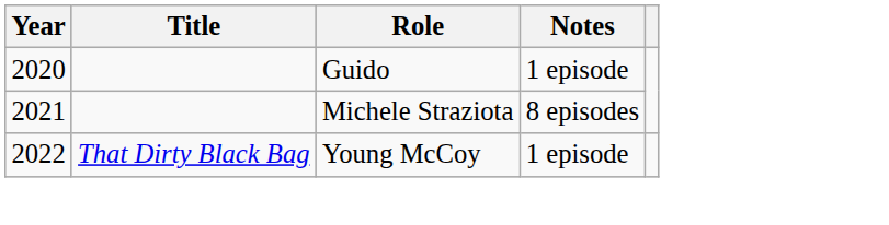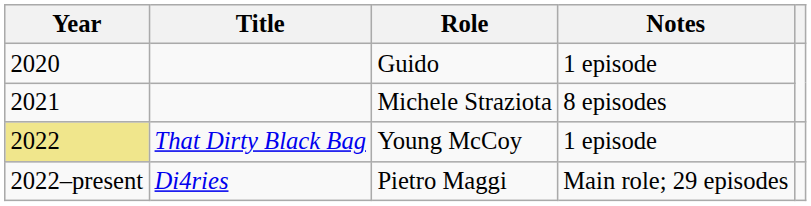 <table class="wikitable sortable">
 <tr>
 <th>Year</th>
 <th>Title</th>
 <th>Role</th>
 <th class="unsortable">Notes</th>
 <th class="unsortable"></th>
 </tr>
 <tr>
 <td>2020</td>
 <td><em></em></td>
 <td>Guido</td>
 <td>1 episode</td>
 <td rowspan="2"></td>
 </tr>
 <tr>
 <td>2021</td>
 <td><em></em></td>
 <td>Michele Straziota</td>
 <td>8 episodes</td>
 </tr>
 <tr>
-<td>2022</td>
+<td style="background: khaki;">2022</td>
 <td><em><a href='#'>That Dirty Black Bag</a></em></td>
 <td>Young McCoy</td>
 <td>1 episode</td>
 <td></td>
 </tr>
+<tr>
+<td>2022–present</td>
+<td><em><a href='#'>Di4ries</a></em></td>
+<td>Pietro Maggi</td>
+<td>Main role; 29 episodes</td>
+<td></td>
+</tr>
 </table>
